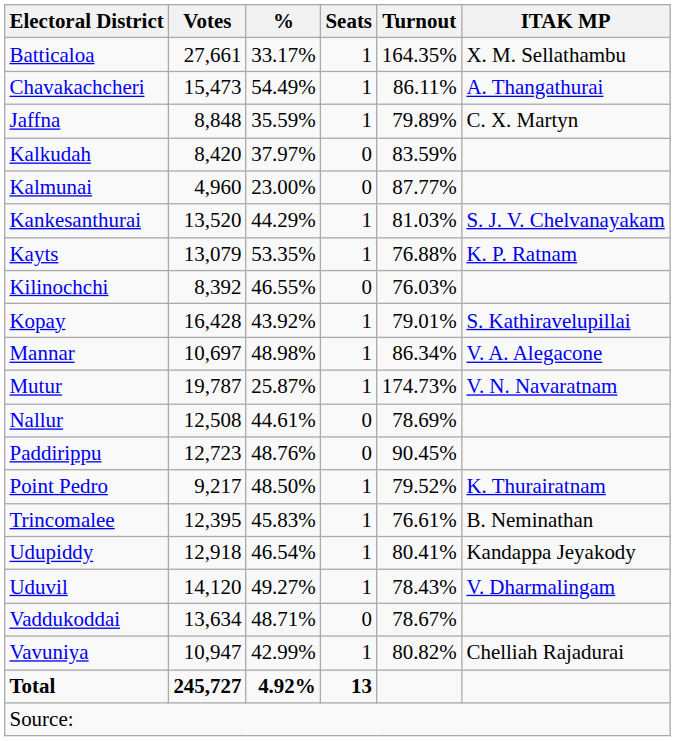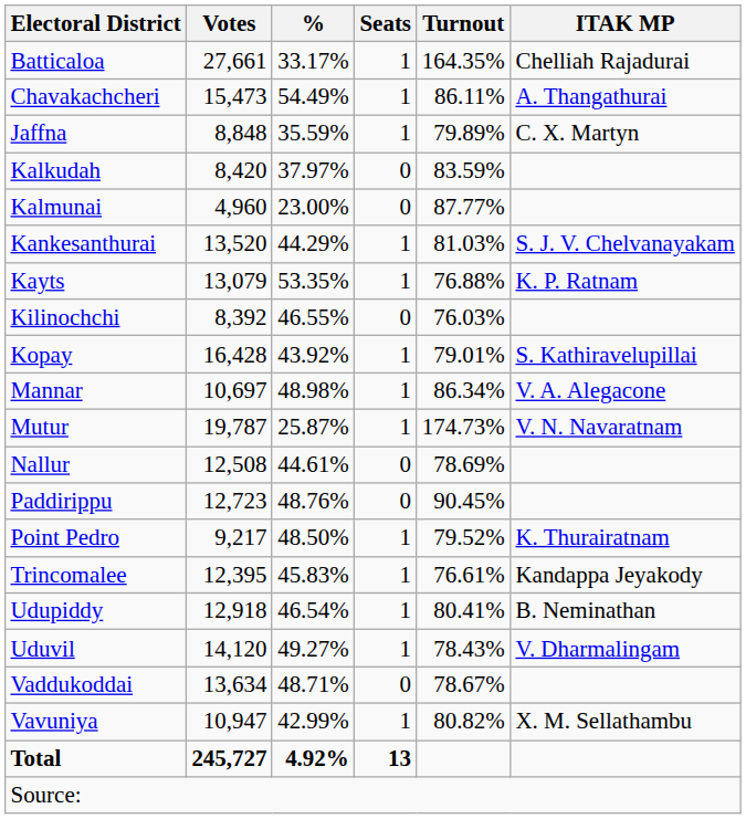 <table class="wikitable" border="1">
 <tr>
 <th>Electoral District</th>
 <th align=right>Votes</th>
 <th align=right>%</th>
 <th align=right>Seats</th>
 <th align=right>Turnout</th>
 <th>ITAK MP</th>
 </tr>
 <tr>
 <td><a href='#'>Batticaloa</a></td>
 <td align=right>27,661</td>
 <td align=right>33.17%</td>
 <td align=right>1</td>
 <td align=right>164.35%</td>
-<td>X. M. Sellathambu</td>
+<td>Chelliah Rajadurai</td>
 </tr>
 <tr>
 <td><a href='#'>Chavakachcheri</a></td>
 <td align=right>15,473</td>
 <td align=right>54.49%</td>
 <td align=right>1</td>
 <td align=right>86.11%</td>
 <td><a href='#'>A. Thangathurai</a></td>
 </tr>
 <tr>
 <td><a href='#'>Jaffna</a></td>
 <td align=right>8,848</td>
 <td align=right>35.59%</td>
 <td align=right>1</td>
 <td align=right>79.89%</td>
 <td>C. X. Martyn</td>
 </tr>
 <tr>
 <td><a href='#'>Kalkudah</a></td>
 <td align=right>8,420</td>
 <td align=right>37.97%</td>
 <td align=right>0</td>
 <td align=right>83.59%</td>
 <td></td>
 </tr>
 <tr>
 <td><a href='#'>Kalmunai</a></td>
 <td align=right>4,960</td>
 <td align=right>23.00%</td>
 <td align=right>0</td>
 <td align=right>87.77%</td>
 <td></td>
 </tr>
 <tr>
 <td><a href='#'>Kankesanthurai</a></td>
 <td align=right>13,520</td>
 <td align=right>44.29%</td>
 <td align=right>1</td>
 <td align=right>81.03%</td>
 <td><a href='#'>S. J. V. Chelvanayakam</a></td>
 </tr>
 <tr>
 <td><a href='#'>Kayts</a></td>
 <td align=right>13,079</td>
 <td align=right>53.35%</td>
 <td align=right>1</td>
 <td align=right>76.88%</td>
 <td><a href='#'>K. P. Ratnam</a></td>
 </tr>
 <tr>
 <td><a href='#'>Kilinochchi</a></td>
 <td align=right>8,392</td>
 <td align=right>46.55%</td>
 <td align=right>0</td>
 <td align=right>76.03%</td>
 <td></td>
 </tr>
 <tr>
 <td><a href='#'>Kopay</a></td>
 <td align=right>16,428</td>
 <td align=right>43.92%</td>
 <td align=right>1</td>
 <td align=right>79.01%</td>
 <td><a href='#'>S. Kathiravelupillai</a></td>
 </tr>
 <tr>
 <td><a href='#'>Mannar</a></td>
 <td align=right>10,697</td>
 <td align=right>48.98%</td>
 <td align=right>1</td>
 <td align=right>86.34%</td>
 <td><a href='#'>V. A. Alegacone</a></td>
 </tr>
 <tr>
 <td><a href='#'>Mutur</a></td>
 <td align=right>19,787</td>
 <td align=right>25.87%</td>
 <td align=right>1</td>
 <td align=right>174.73%</td>
 <td><a href='#'>V. N. Navaratnam</a></td>
 </tr>
 <tr>
 <td><a href='#'>Nallur</a></td>
 <td align=right>12,508</td>
 <td align=right>44.61%</td>
 <td align=right>0</td>
 <td align=right>78.69%</td>
 <td></td>
 </tr>
 <tr>
 <td><a href='#'>Paddirippu</a></td>
 <td align=right>12,723</td>
 <td align=right>48.76%</td>
 <td align=right>0</td>
 <td align=right>90.45%</td>
 <td></td>
 </tr>
 <tr>
 <td><a href='#'>Point Pedro</a></td>
 <td align=right>9,217</td>
 <td align=right>48.50%</td>
 <td align=right>1</td>
 <td align=right>79.52%</td>
 <td><a href='#'>K. Thurairatnam</a></td>
 </tr>
 <tr>
 <td><a href='#'>Trincomalee</a></td>
 <td align=right>12,395</td>
 <td align=right>45.83%</td>
 <td align=right>1</td>
 <td align=right>76.61%</td>
-<td>B. Neminathan</td>
+<td>Kandappa Jeyakody</td>
 </tr>
 <tr>
 <td><a href='#'>Udupiddy</a></td>
 <td align=right>12,918</td>
 <td align=right>46.54%</td>
 <td align=right>1</td>
 <td align=right>80.41%</td>
-<td>Kandappa Jeyakody</td>
+<td>B. Neminathan</td>
 </tr>
 <tr>
 <td><a href='#'>Uduvil</a></td>
 <td align=right>14,120</td>
 <td align=right>49.27%</td>
 <td align=right>1</td>
 <td align=right>78.43%</td>
 <td><a href='#'>V. Dharmalingam</a></td>
 </tr>
 <tr>
 <td><a href='#'>Vaddukoddai</a></td>
 <td align=right>13,634</td>
 <td align=right>48.71%</td>
 <td align=right>0</td>
 <td align=right>78.67%</td>
 <td></td>
 </tr>
 <tr>
 <td><a href='#'>Vavuniya</a></td>
 <td align=right>10,947</td>
 <td align=right>42.99%</td>
 <td align=right>1</td>
 <td align=right>80.82%</td>
-<td>Chelliah Rajadurai</td>
+<td>X. M. Sellathambu</td>
 </tr>
 <tr>
 <td><strong>Total</strong></td>
 <td align=right><strong>245,727</strong></td>
 <td align=right><strong>4.92%</strong></td>
 <td align=right><strong>13</strong></td>
 <td></td>
 <td></td>
 </tr>
 <tr>
 <td align=left colspan=6>Source:  </td>
 </tr>
 </table>
